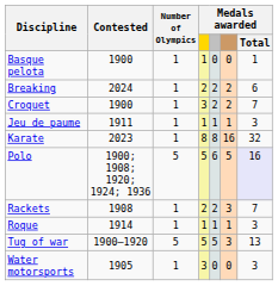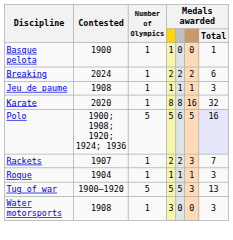 <table class="wikitable" width=50% style="font-size:90%; text-align:center;">
 <tr>
 <th rowspan=2 width=60%>Discipline</th>
 <th rowspan=2 width=40%>Contested</th>
 <th rowspan=2 width=20%><small>Number of<br>Olympics</small></th>
 <th colspan=4 width=20%>Medals awarded<br></th>
 </tr>
 <tr>
 <th style="background-color:gold; width=7%;"></th>
 <th style="background-color:silver; width=7%;"></th>
 <th style="background-color:#cc9966; width=7%;"></th>
 <th style="width:4em;">Total</th>
 </tr>
 <tr valign="top">
 <td align=left> <a href='#'>Basque pelota</a></td>
 <td>1900</td>
 <td align=center>1</td>
 <td align=center bgcolor="#F7F6A8">1</td>
 <td align=center bgcolor="#DCE5E5">0</td>
 <td align=center bgcolor="#FFDAB9">0</td>
 <td align=center>1</td>
 </tr>
 <tr valign="top">
 <td align=left> <a href='#'>Breaking</a></td>
 <td>2024</td>
 <td align=center>1</td>
 <td align=center bgcolor="#F7F6A8">2</td>
 <td align=center bgcolor="#DCE5E5">2</td>
 <td align=center bgcolor="#FFDAB9">2</td>
 <td align=center>6</td>
 </tr>
 <tr valign="top">
-<td align=left> <a href='#'>Croquet</a></td>
-<td>1900</td>
-<td align=center>1</td>
-<td align=center bgcolor="#F7F6A8">3</td>
-<td align=center bgcolor="#DCE5E5">2</td>
-<td align=center bgcolor="#FFDAB9">2</td>
-<td align=center>7</td>
-</tr>
-<tr valign="top">
 <td align=left> <a href='#'>Jeu de paume</a></td>
-<td>1911</td>
+<td>1908</td>
 <td align=center>1</td>
 <td align=center bgcolor="#F7F6A8">1</td>
 <td align=center bgcolor="#DCE5E5">1</td>
 <td align=center bgcolor="#FFDAB9">1</td>
 <td align=center>3</td>
 </tr>
 <tr valign="top">
 <td align=left> <a href='#'>Karate</a></td>
-<td>2023</td>
+<td>2020</td>
 <td align=center>1</td>
 <td align=center bgcolor="#F7F6A8">8</td>
 <td align=center bgcolor="#DCE5E5">8</td>
 <td align=center bgcolor="#FFDAB9">16</td>
 <td align=center>32</td>
 </tr>
 <tr valign="top">
 <td align=left> <a href='#'>Polo</a></td>
 <td>1900; 1908; 1920;<br>1924; 1936</td>
 <td align=center>5</td>
 <td align=center bgcolor="#F7F6A8">5</td>
 <td align=center bgcolor="#DCE5E5">6</td>
 <td align=center bgcolor="#FFDAB9">5</td>
 <td align=center style="background: lavender;">16</td>
 </tr>
 <tr>
 <td align=left> <a href='#'>Rackets</a></td>
-<td>1908</td>
+<td>1907</td>
 <td align=center>1</td>
 <td align=center bgcolor="#F7F6A8">2</td>
 <td align=center bgcolor="#DCE5E5">2</td>
 <td align=center bgcolor="#FFDAB9">3</td>
 <td align=center>7</td>
 </tr>
 <tr>
 <td align=left> <a href='#'>Roque</a></td>
-<td>1914</td>
+<td>1904</td>
 <td align=center>1</td>
 <td align=center bgcolor="#F7F6A8">1</td>
 <td align=center bgcolor="#DCE5E5">1</td>
 <td align=center bgcolor="#FFDAB9">1</td>
 <td align=center>3</td>
 </tr>
 <tr valign="top">
 <td align=left> <a href='#'>Tug of war</a></td>
 <td>1900–1920</td>
 <td align=center>5</td>
 <td align=center bgcolor="#F7F6A8">5</td>
 <td align=center bgcolor="#DCE5E5">5</td>
 <td align=center bgcolor="#FFDAB9">3</td>
 <td align=center>13</td>
 </tr>
 <tr>
 <td align=left> <a href='#'>Water motorsports</a></td>
-<td>1905</td>
+<td>1908</td>
 <td align=center>1</td>
 <td align=center bgcolor="#F7F6A8">3</td>
 <td align=center bgcolor="#DCE5E5">0</td>
 <td align=center bgcolor="#FFDAB9">0</td>
 <td align=center>3</td>
 </tr>
 </table>
